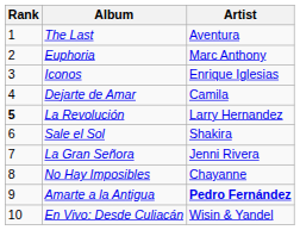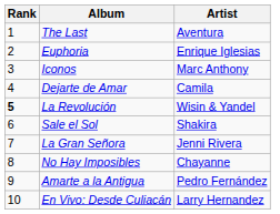 <table class="wikitable sortable">
 <tr>
 <th>Rank</th>
 <th>Album</th>
 <th>Artist</th>
 </tr>
 <tr>
 <td>1</td>
 <td><em><a href='#'>The Last</a></em></td>
 <td><a href='#'>Aventura</a></td>
 </tr>
 <tr>
 <td>2</td>
 <td><em><a href='#'>Euphoria</a></em></td>
-<td><a href='#'>Marc Anthony</a></td>
+<td><a href='#'>Enrique Iglesias</a></td>
 </tr>
 <tr>
 <td>3</td>
 <td><em><a href='#'>Iconos</a></em></td>
-<td><a href='#'>Enrique Iglesias</a></td>
+<td><a href='#'>Marc Anthony</a></td>
 </tr>
 <tr>
 <td>4</td>
 <td><em><a href='#'>Dejarte de Amar</a></em></td>
 <td><a href='#'>Camila</a></td>
 </tr>
 <tr>
 <td><strong>5</strong></td>
 <td><em><a href='#'>La Revolución</a></em></td>
-<td><a href='#'>Larry Hernandez</a></td>
+<td><a href='#'>Wisin & Yandel</a></td>
 </tr>
 <tr>
 <td>6</td>
 <td><em><a href='#'>Sale el Sol</a></em></td>
 <td><a href='#'>Shakira</a></td>
 </tr>
 <tr>
 <td>7</td>
 <td><em><a href='#'>La Gran Señora</a></em></td>
 <td><a href='#'>Jenni Rivera</a></td>
 </tr>
 <tr>
 <td>8</td>
 <td><em><a href='#'>No Hay Imposibles</a></em></td>
 <td><a href='#'>Chayanne</a></td>
 </tr>
 <tr>
 <td>9</td>
 <td><em><a href='#'>Amarte a la Antigua</a></em></td>
-<td><strong><a href='#'>Pedro Fernández</a></strong></td>
+<td><a href='#'>Pedro Fernández</a></td>
 </tr>
 <tr>
 <td>10</td>
 <td><em><a href='#'>En Vivo: Desde Culiacán</a></em></td>
-<td><a href='#'>Wisin & Yandel</a></td>
+<td><a href='#'>Larry Hernandez</a></td>
 </tr>
 </table>
